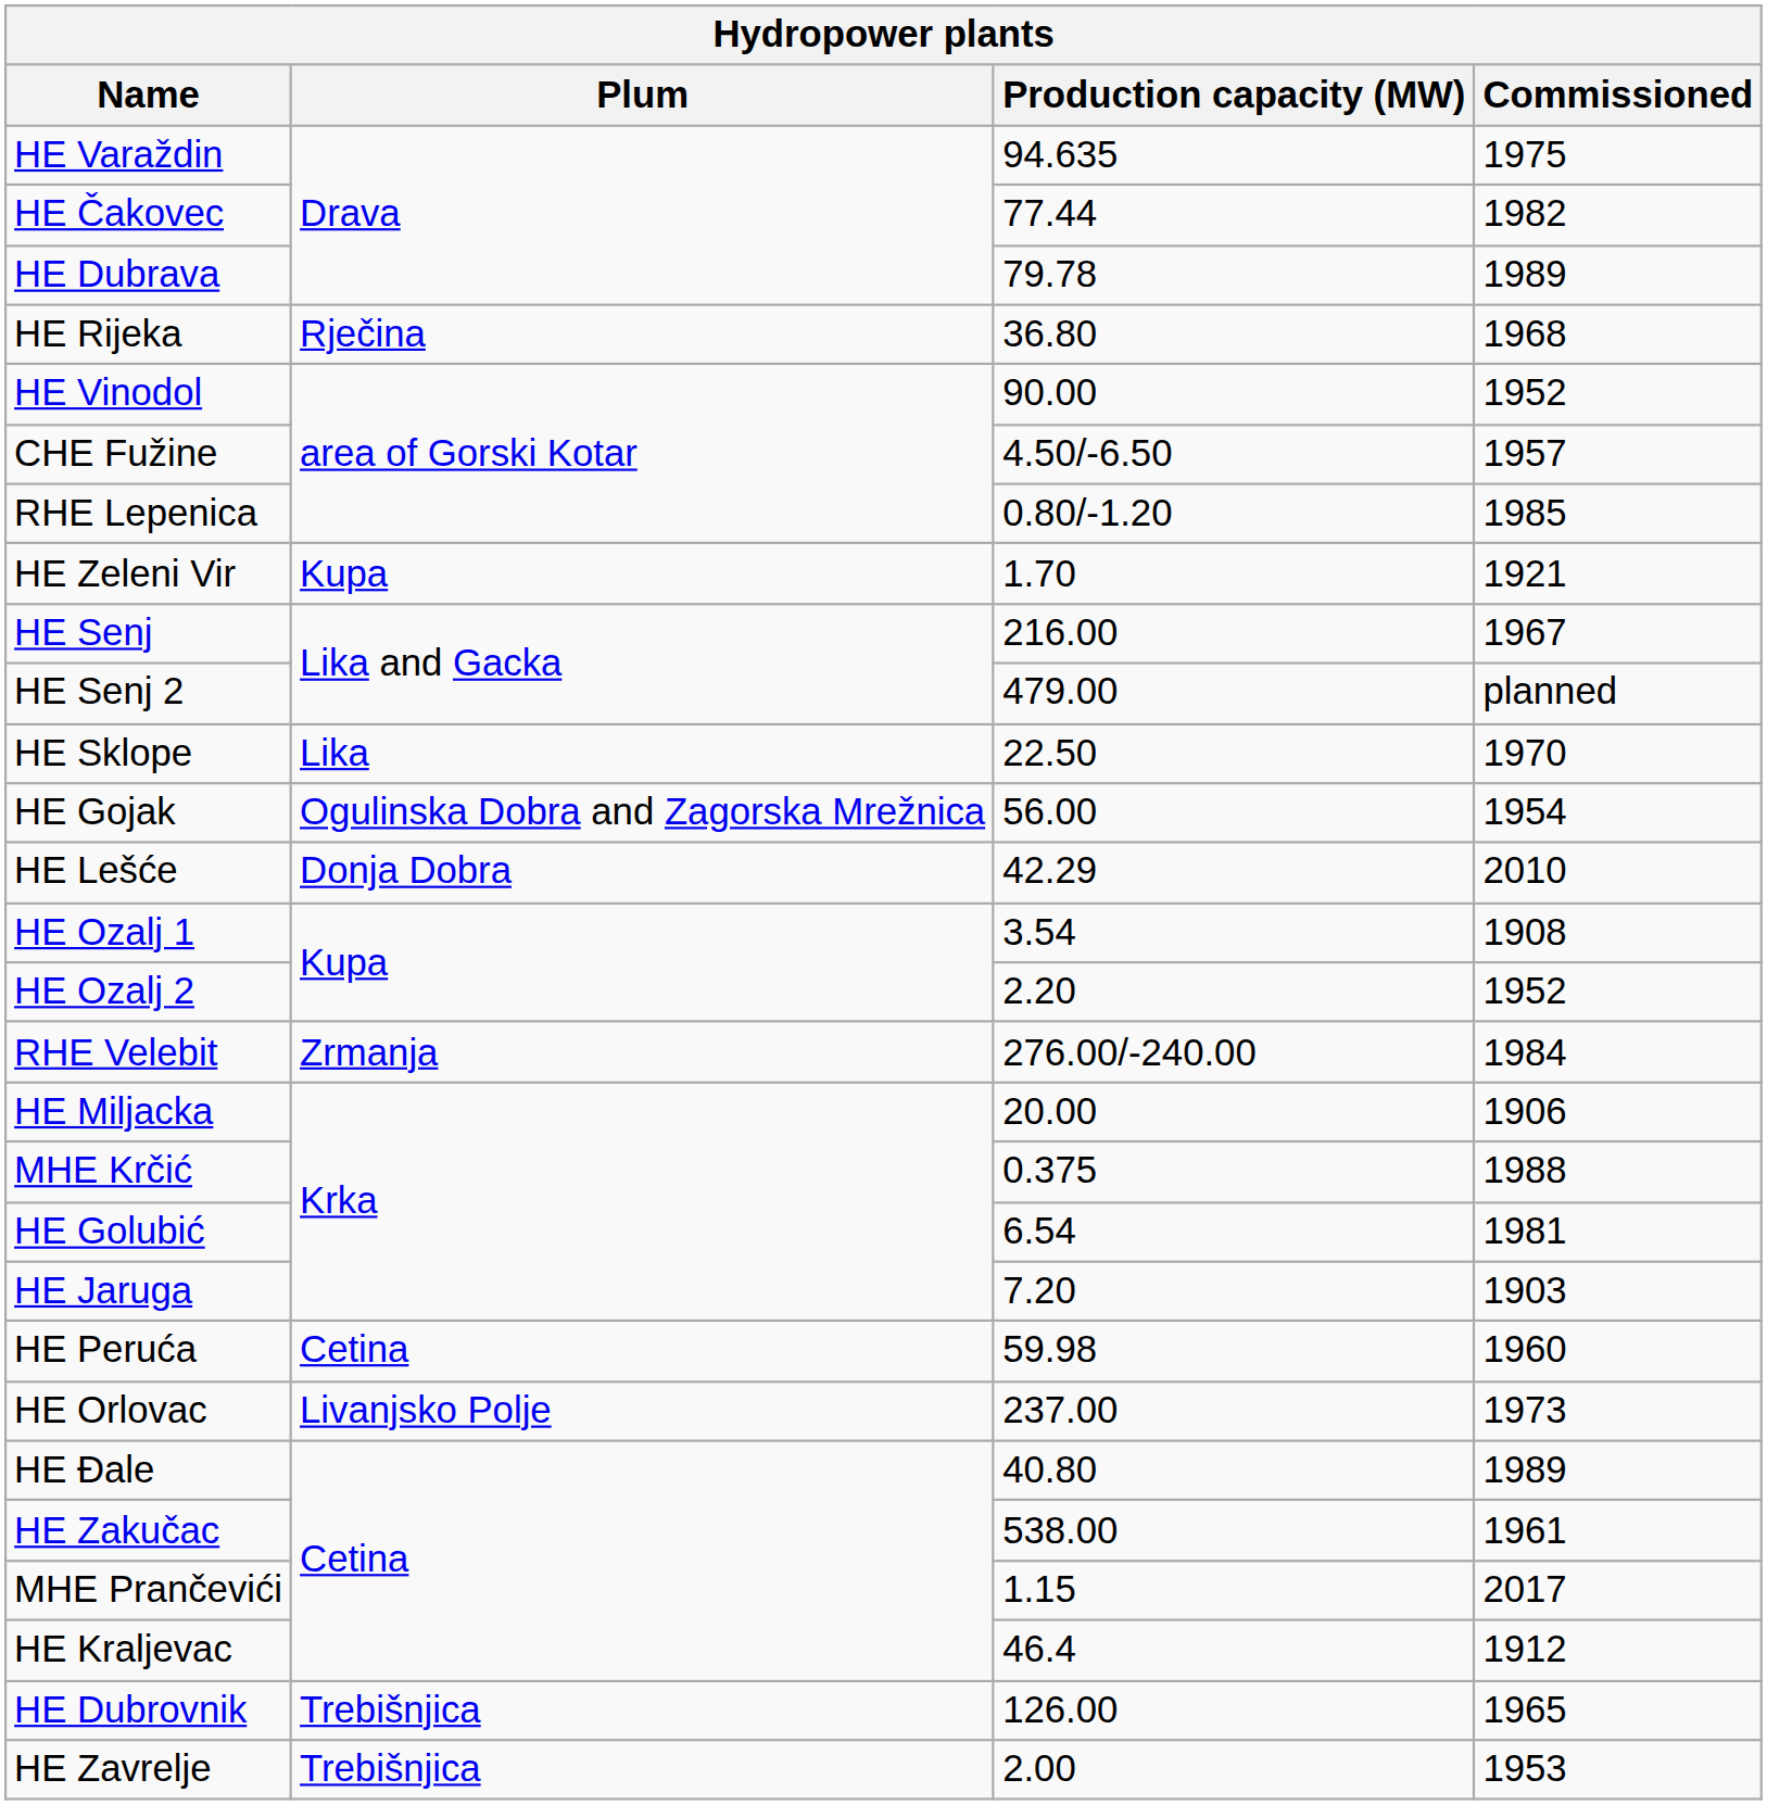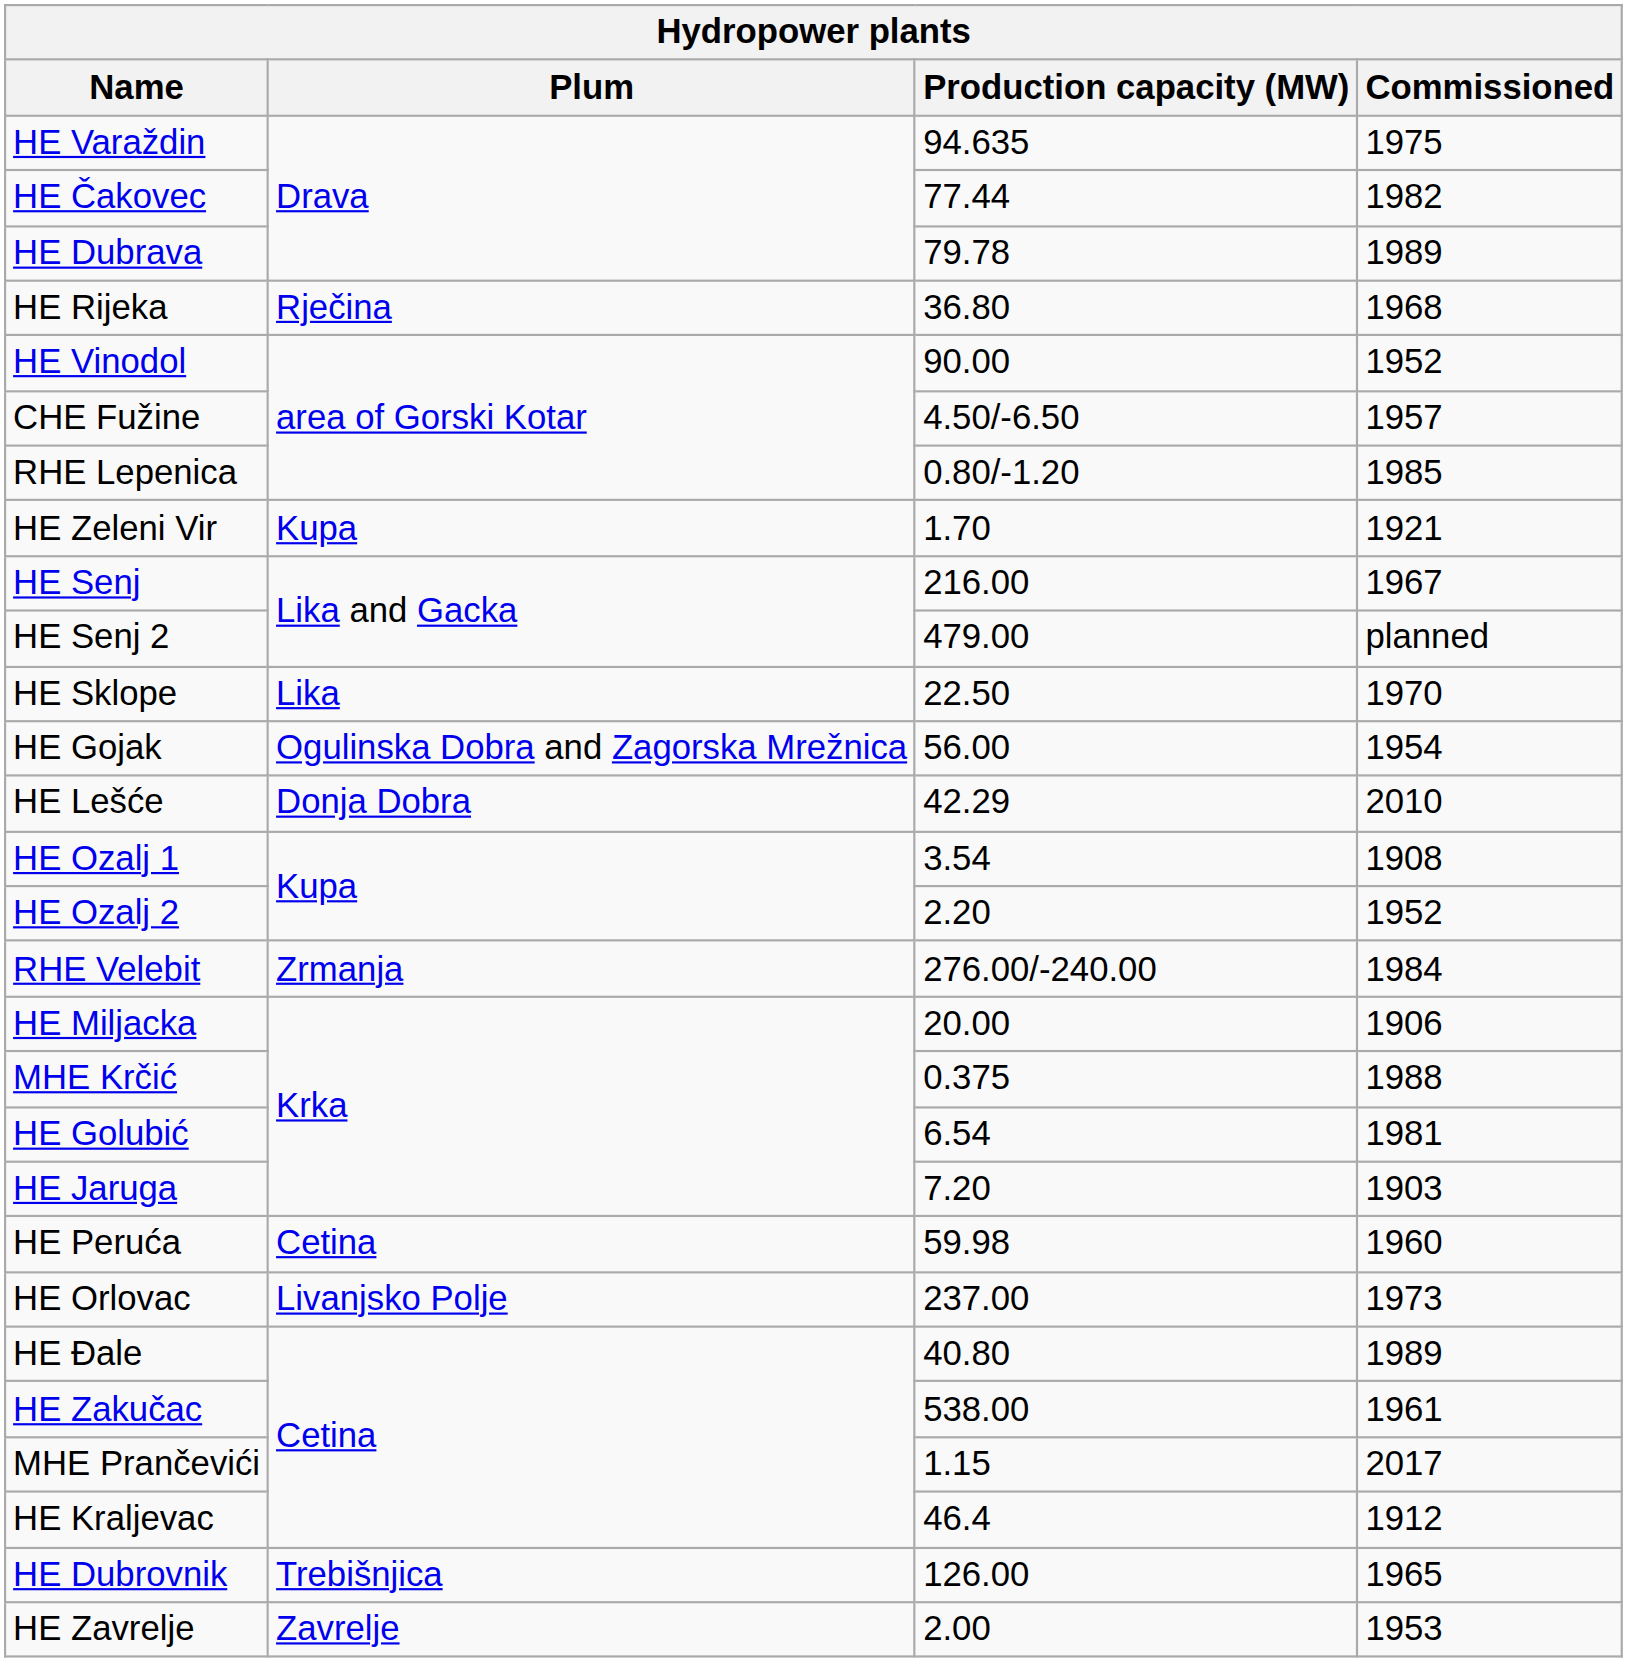 <table class="wikitable">
 <tr>
 <th colspan="4" style="text-align:center;">Hydropower plants</th>
 </tr>
 <tr style="text-align:center;">
 <th>Name</th>
 <th>Plum</th>
 <th>Production capacity (MW)</th>
 <th>Commissioned</th>
 </tr>
 <tr>
 <td><a href='#'>HE Varaždin</a></td>
 <td rowspan="3"><a href='#'>Drava</a></td>
 <td>94.635</td>
 <td>1975</td>
 </tr>
 <tr>
 <td><a href='#'>HE Čakovec</a></td>
 <td>77.44</td>
 <td>1982</td>
 </tr>
 <tr>
 <td><a href='#'>HE Dubrava</a></td>
 <td>79.78</td>
 <td>1989</td>
 </tr>
 <tr>
 <td>HE Rijeka</td>
 <td><a href='#'>Rječina</a></td>
 <td>36.80</td>
 <td>1968</td>
 </tr>
 <tr>
 <td><a href='#'>HE Vinodol</a></td>
 <td rowspan="3"><a href='#'>area of Gorski Kotar</a></td>
 <td>90.00</td>
 <td>1952</td>
 </tr>
 <tr>
 <td>CHE Fužine</td>
 <td>4.50/-6.50</td>
 <td>1957</td>
 </tr>
 <tr>
 <td>RHE Lepenica</td>
 <td>0.80/-1.20</td>
 <td>1985</td>
 </tr>
 <tr>
 <td>HE Zeleni Vir</td>
 <td><a href='#'>Kupa</a></td>
 <td>1.70</td>
 <td>1921</td>
 </tr>
 <tr>
 <td><a href='#'>HE Senj</a></td>
 <td rowspan="2"><a href='#'>Lika</a> and <a href='#'>Gacka</a></td>
 <td>216.00</td>
 <td>1967</td>
 </tr>
 <tr>
 <td>HE Senj 2</td>
 <td>479.00</td>
 <td>planned</td>
 </tr>
 <tr>
 <td>HE Sklope</td>
 <td><a href='#'>Lika</a></td>
 <td>22.50</td>
 <td>1970</td>
 </tr>
 <tr>
 <td>HE Gojak</td>
 <td><a href='#'>Ogulinska Dobra</a> and <a href='#'>Zagorska Mrežnica</a></td>
 <td>56.00</td>
 <td>1954</td>
 </tr>
 <tr>
 <td>HE Lešće</td>
 <td><a href='#'>Donja Dobra</a></td>
 <td>42.29</td>
 <td>2010</td>
 </tr>
 <tr>
 <td><a href='#'>HE Ozalj 1</a></td>
 <td rowspan="2"><a href='#'>Kupa</a></td>
 <td>3.54</td>
 <td>1908</td>
 </tr>
 <tr>
 <td><a href='#'>HE Ozalj 2</a></td>
 <td>2.20</td>
 <td>1952</td>
 </tr>
 <tr>
 <td><a href='#'>RHE Velebit</a></td>
 <td><a href='#'>Zrmanja</a></td>
 <td>276.00/-240.00</td>
 <td>1984</td>
 </tr>
 <tr>
 <td><a href='#'>HE Miljacka</a></td>
 <td rowspan="4"><a href='#'>Krka</a></td>
 <td>20.00</td>
 <td>1906</td>
 </tr>
 <tr>
 <td><a href='#'>MHE Krčić</a></td>
 <td>0.375</td>
 <td>1988</td>
 </tr>
 <tr>
 <td><a href='#'>HE Golubić</a></td>
 <td>6.54</td>
 <td>1981</td>
 </tr>
 <tr>
 <td><a href='#'>HE Jaruga</a></td>
 <td>7.20</td>
 <td>1903</td>
 </tr>
 <tr>
 <td>HE Peruća</td>
 <td><a href='#'>Cetina</a></td>
 <td>59.98</td>
 <td>1960</td>
 </tr>
 <tr>
 <td>HE Orlovac</td>
 <td><a href='#'>Livanjsko Polje</a></td>
 <td>237.00</td>
 <td>1973</td>
 </tr>
 <tr>
 <td>HE Đale</td>
 <td rowspan="4"><a href='#'>Cetina</a></td>
 <td>40.80</td>
 <td>1989</td>
 </tr>
 <tr>
 <td><a href='#'>HE Zakučac</a></td>
 <td>538.00</td>
 <td>1961</td>
 </tr>
 <tr>
 <td>MHE Prančevići</td>
 <td>1.15</td>
 <td>2017</td>
 </tr>
 <tr>
 <td>HE Kraljevac</td>
 <td>46.4</td>
 <td>1912</td>
 </tr>
 <tr>
 <td><a href='#'>HE Dubrovnik</a></td>
 <td><a href='#'>Trebišnjica</a></td>
 <td>126.00</td>
 <td>1965</td>
 </tr>
 <tr>
 <td>HE Zavrelje</td>
-<td><a href='#'>Trebišnjica</a></td>
+<td><a href='#'>Zavrelje</a></td>
 <td>2.00</td>
 <td>1953</td>
 </tr>
 </table>
